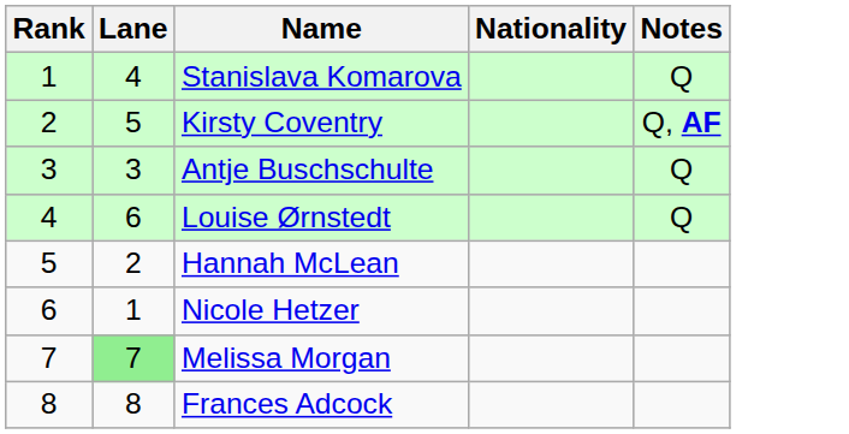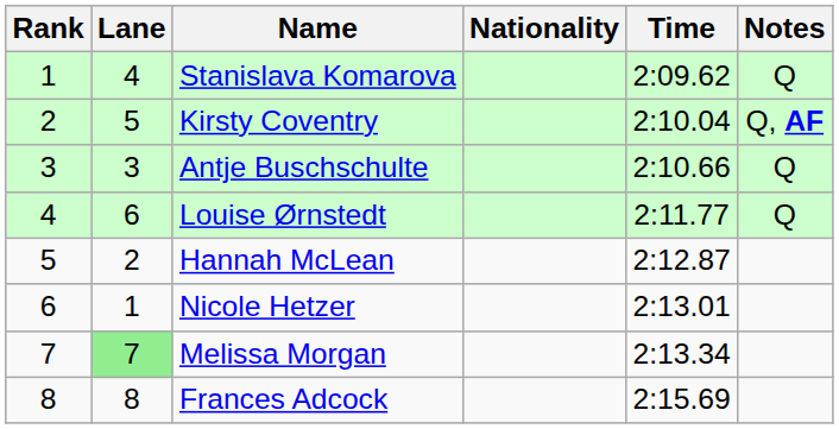 <table class="wikitable sortable" style="text-align:center">
 <tr>
 <th>Rank</th>
 <th>Lane</th>
 <th>Name</th>
 <th>Nationality</th>
+<th>Time</th>
 <th>Notes</th>
 </tr>
 <tr bgcolor=#ccffcc>
 <td>1</td>
 <td>4</td>
 <td align=left><a href='#'>Stanislava Komarova</a></td>
 <td align=left></td>
+<td>2:09.62</td>
 <td>Q</td>
 </tr>
 <tr bgcolor=#ccffcc>
 <td>2</td>
 <td>5</td>
 <td align=left><a href='#'>Kirsty Coventry</a></td>
 <td align=left></td>
+<td>2:10.04</td>
 <td>Q, <strong><a href='#'>AF</a></strong></td>
 </tr>
 <tr bgcolor=#ccffcc>
 <td>3</td>
 <td>3</td>
 <td align=left><a href='#'>Antje Buschschulte</a></td>
 <td align=left></td>
+<td>2:10.66</td>
 <td>Q</td>
 </tr>
 <tr bgcolor=#ccffcc>
 <td>4</td>
 <td>6</td>
 <td align=left><a href='#'>Louise Ørnstedt</a></td>
 <td align=left></td>
+<td>2:11.77</td>
 <td>Q</td>
 </tr>
 <tr>
 <td>5</td>
 <td>2</td>
 <td align=left><a href='#'>Hannah McLean</a></td>
 <td align=left></td>
+<td>2:12.87</td>
 <td></td>
 </tr>
 <tr>
 <td>6</td>
 <td>1</td>
 <td align=left><a href='#'>Nicole Hetzer</a></td>
 <td align=left></td>
+<td>2:13.01</td>
 <td></td>
 </tr>
 <tr>
 <td>7</td>
 <td style="background: lightgreen;">7</td>
 <td align=left><a href='#'>Melissa Morgan</a></td>
 <td align=left></td>
+<td>2:13.34</td>
 <td></td>
 </tr>
 <tr>
 <td>8</td>
 <td>8</td>
 <td align=left><a href='#'>Frances Adcock</a></td>
 <td align=left></td>
+<td>2:15.69</td>
 <td></td>
 </tr>
 </table>
